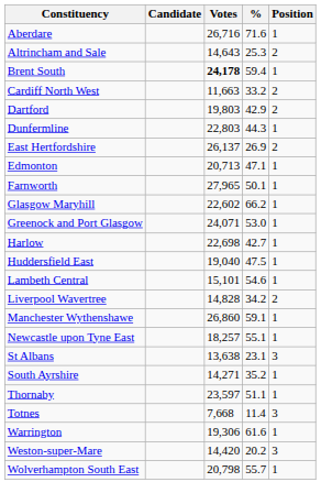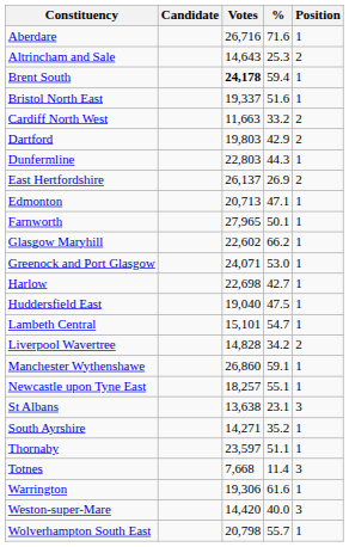 <table class="wikitable sortable">
 <tr>
 <th>Constituency</th>
 <th>Candidate</th>
 <th>Votes</th>
 <th>%</th>
 <th>Position</th>
 </tr>
 <tr>
 <td><a href='#'>Aberdare</a></td>
 <td></td>
 <td>26,716</td>
 <td>71.6</td>
 <td>1</td>
 </tr>
 <tr>
 <td><a href='#'>Altrincham and Sale</a></td>
 <td></td>
 <td>14,643</td>
 <td>25.3</td>
 <td>2</td>
 </tr>
 <tr>
 <td><a href='#'>Brent South</a></td>
 <td></td>
 <td><strong>24,178</strong></td>
 <td>59.4</td>
+<td>1</td>
+</tr>
+<tr>
+<td><a href='#'>Bristol North East</a></td>
+<td></td>
+<td>19,337</td>
+<td>51.6</td>
 <td>1</td>
 </tr>
 <tr>
 <td><a href='#'>Cardiff North West</a></td>
 <td></td>
 <td>11,663</td>
 <td>33.2</td>
 <td>2</td>
 </tr>
 <tr>
 <td><a href='#'>Dartford</a></td>
 <td></td>
 <td>19,803</td>
 <td>42.9</td>
 <td>2</td>
 </tr>
 <tr>
 <td><a href='#'>Dunfermline</a></td>
 <td></td>
 <td>22,803</td>
 <td>44.3</td>
 <td>1</td>
 </tr>
 <tr>
 <td><a href='#'>East Hertfordshire</a></td>
 <td></td>
 <td>26,137</td>
 <td>26.9</td>
 <td>2</td>
 </tr>
 <tr>
 <td><a href='#'>Edmonton</a></td>
 <td></td>
 <td>20,713</td>
 <td>47.1</td>
 <td>1</td>
 </tr>
 <tr>
 <td><a href='#'>Farnworth</a></td>
 <td></td>
 <td>27,965</td>
 <td>50.1</td>
 <td>1</td>
 </tr>
 <tr>
 <td><a href='#'>Glasgow Maryhill</a></td>
 <td></td>
 <td>22,602</td>
 <td>66.2</td>
 <td>1</td>
 </tr>
 <tr>
 <td><a href='#'>Greenock and Port Glasgow</a></td>
 <td></td>
 <td>24,071</td>
 <td>53.0</td>
 <td>1</td>
 </tr>
 <tr>
 <td><a href='#'>Harlow</a></td>
 <td></td>
 <td>22,698</td>
 <td>42.7</td>
 <td>1</td>
 </tr>
 <tr>
 <td><a href='#'>Huddersfield East</a></td>
 <td></td>
 <td>19,040</td>
 <td>47.5</td>
 <td>1</td>
 </tr>
 <tr>
 <td><a href='#'>Lambeth Central</a></td>
 <td></td>
 <td>15,101</td>
-<td>54.6</td>
+<td>54.7</td>
 <td>1</td>
 </tr>
 <tr>
 <td><a href='#'>Liverpool Wavertree</a></td>
 <td></td>
 <td>14,828</td>
 <td>34.2</td>
 <td>2</td>
 </tr>
 <tr>
 <td><a href='#'>Manchester Wythenshawe</a></td>
 <td></td>
 <td>26,860</td>
 <td>59.1</td>
 <td>1</td>
 </tr>
 <tr>
 <td><a href='#'>Newcastle upon Tyne East</a></td>
 <td></td>
 <td>18,257</td>
 <td>55.1</td>
 <td>1</td>
 </tr>
 <tr>
 <td><a href='#'>St Albans</a></td>
 <td></td>
 <td>13,638</td>
 <td>23.1</td>
 <td>3</td>
 </tr>
 <tr>
 <td><a href='#'>South Ayrshire</a></td>
 <td></td>
 <td>14,271</td>
 <td>35.2</td>
 <td>1</td>
 </tr>
 <tr>
 <td><a href='#'>Thornaby</a></td>
 <td></td>
 <td>23,597</td>
 <td>51.1</td>
 <td>1</td>
 </tr>
 <tr>
 <td><a href='#'>Totnes</a></td>
 <td></td>
 <td>7,668</td>
 <td>11.4</td>
 <td>3</td>
 </tr>
 <tr>
 <td><a href='#'>Warrington</a></td>
 <td></td>
 <td>19,306</td>
 <td>61.6</td>
 <td>1</td>
 </tr>
 <tr>
 <td><a href='#'>Weston-super-Mare</a></td>
 <td></td>
 <td>14,420</td>
-<td>20.2</td>
+<td>40.0</td>
 <td>3</td>
 </tr>
 <tr>
 <td><a href='#'>Wolverhampton South East</a></td>
 <td></td>
 <td>20,798</td>
 <td>55.7</td>
 <td>1</td>
 </tr>
 </table>
